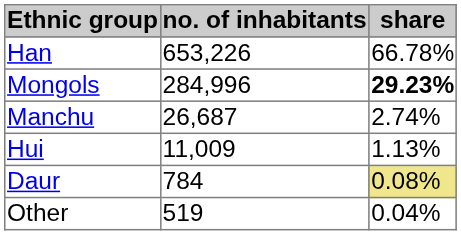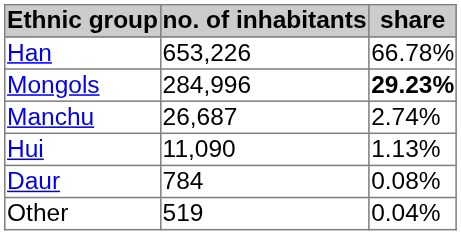 <table border=1 style="border-collapse: collapse;">
 <tr bgcolor=cccccc>
 <th>Ethnic group</th>
 <th>no. of inhabitants</th>
 <th>share</th>
 </tr>
 <tr>
 <td><a href='#'>Han</a></td>
 <td>653,226</td>
 <td>66.78%</td>
 </tr>
 <tr>
 <td><a href='#'>Mongols</a></td>
 <td>284,996</td>
 <td><strong>29.23%</strong></td>
 </tr>
 <tr>
 <td><a href='#'>Manchu</a></td>
 <td>26,687</td>
 <td>2.74%</td>
 </tr>
 <tr>
 <td><a href='#'>Hui</a></td>
-<td>11,009</td>
+<td>11,090</td>
 <td>1.13%</td>
 </tr>
 <tr>
 <td><a href='#'>Daur</a></td>
 <td>784</td>
-<td style="background: khaki;">0.08%</td>
+<td>0.08%</td>
 </tr>
 <tr>
 <td>Other</td>
 <td>519</td>
 <td>0.04%</td>
 </tr>
 </table>
